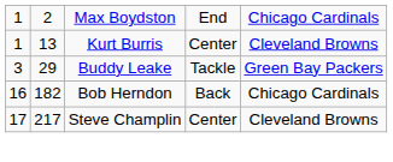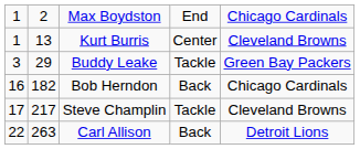 <table class="wikitable" style="text-align:center">
 <tr>
 <td>1</td>
 <td>2</td>
 <td><a href='#'>Max Boydston</a></td>
 <td>End</td>
 <td><a href='#'>Chicago Cardinals</a></td>
 </tr>
 <tr>
 <td>1</td>
 <td>13</td>
 <td><a href='#'>Kurt Burris</a></td>
 <td>Center</td>
 <td><a href='#'>Cleveland Browns</a></td>
 </tr>
 <tr>
 <td>3</td>
 <td>29</td>
 <td><a href='#'>Buddy Leake</a></td>
 <td>Tackle</td>
 <td><a href='#'>Green Bay Packers</a></td>
 </tr>
 <tr>
 <td>16</td>
 <td>182</td>
 <td>Bob Herndon</td>
 <td>Back</td>
 <td>Chicago Cardinals</td>
 </tr>
 <tr>
 <td>17</td>
 <td>217</td>
 <td>Steve Champlin</td>
-<td>Center</td>
+<td>Tackle</td>
 <td>Cleveland Browns</td>
 </tr>
+<tr>
+<td>22</td>
+<td>263</td>
+<td><a href='#'>Carl Allison</a></td>
+<td>Back</td>
+<td><a href='#'>Detroit Lions</a></td>
+</tr>
 </table>
